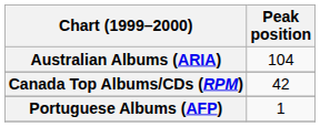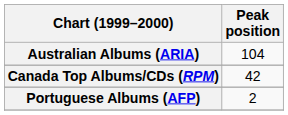 <table class="wikitable sortable plainrowheaders" style="text-align:center">
 <tr>
 <th scope="col">Chart (1999–2000)</th>
 <th scope="col">Peak<br>position</th>
 </tr>
 <tr>
 <th scope="row">Australian Albums (<a href='#'>ARIA</a>)</th>
 <td>104</td>
 </tr>
 <tr>
 </tr>
 <tr>
 </tr>
 <tr>
 </tr>
 <tr>
 <th scope="row">Canada Top Albums/CDs (<em><a href='#'>RPM</a></em>)</th>
 <td>42</td>
 </tr>
 <tr>
 </tr>
 <tr>
 </tr>
 <tr>
 </tr>
 <tr>
 </tr>
 <tr>
 </tr>
 <tr>
 <th scope="row">Portuguese Albums (<a href='#'>AFP</a>)</th>
-<td>1</td>
+<td>2</td>
 </tr>
 <tr>
 </tr>
 <tr>
 </tr>
 <tr>
 </tr>
 <tr>
 </tr>
 <tr>
 </tr>
 <tr>
 </tr>
 </table>
